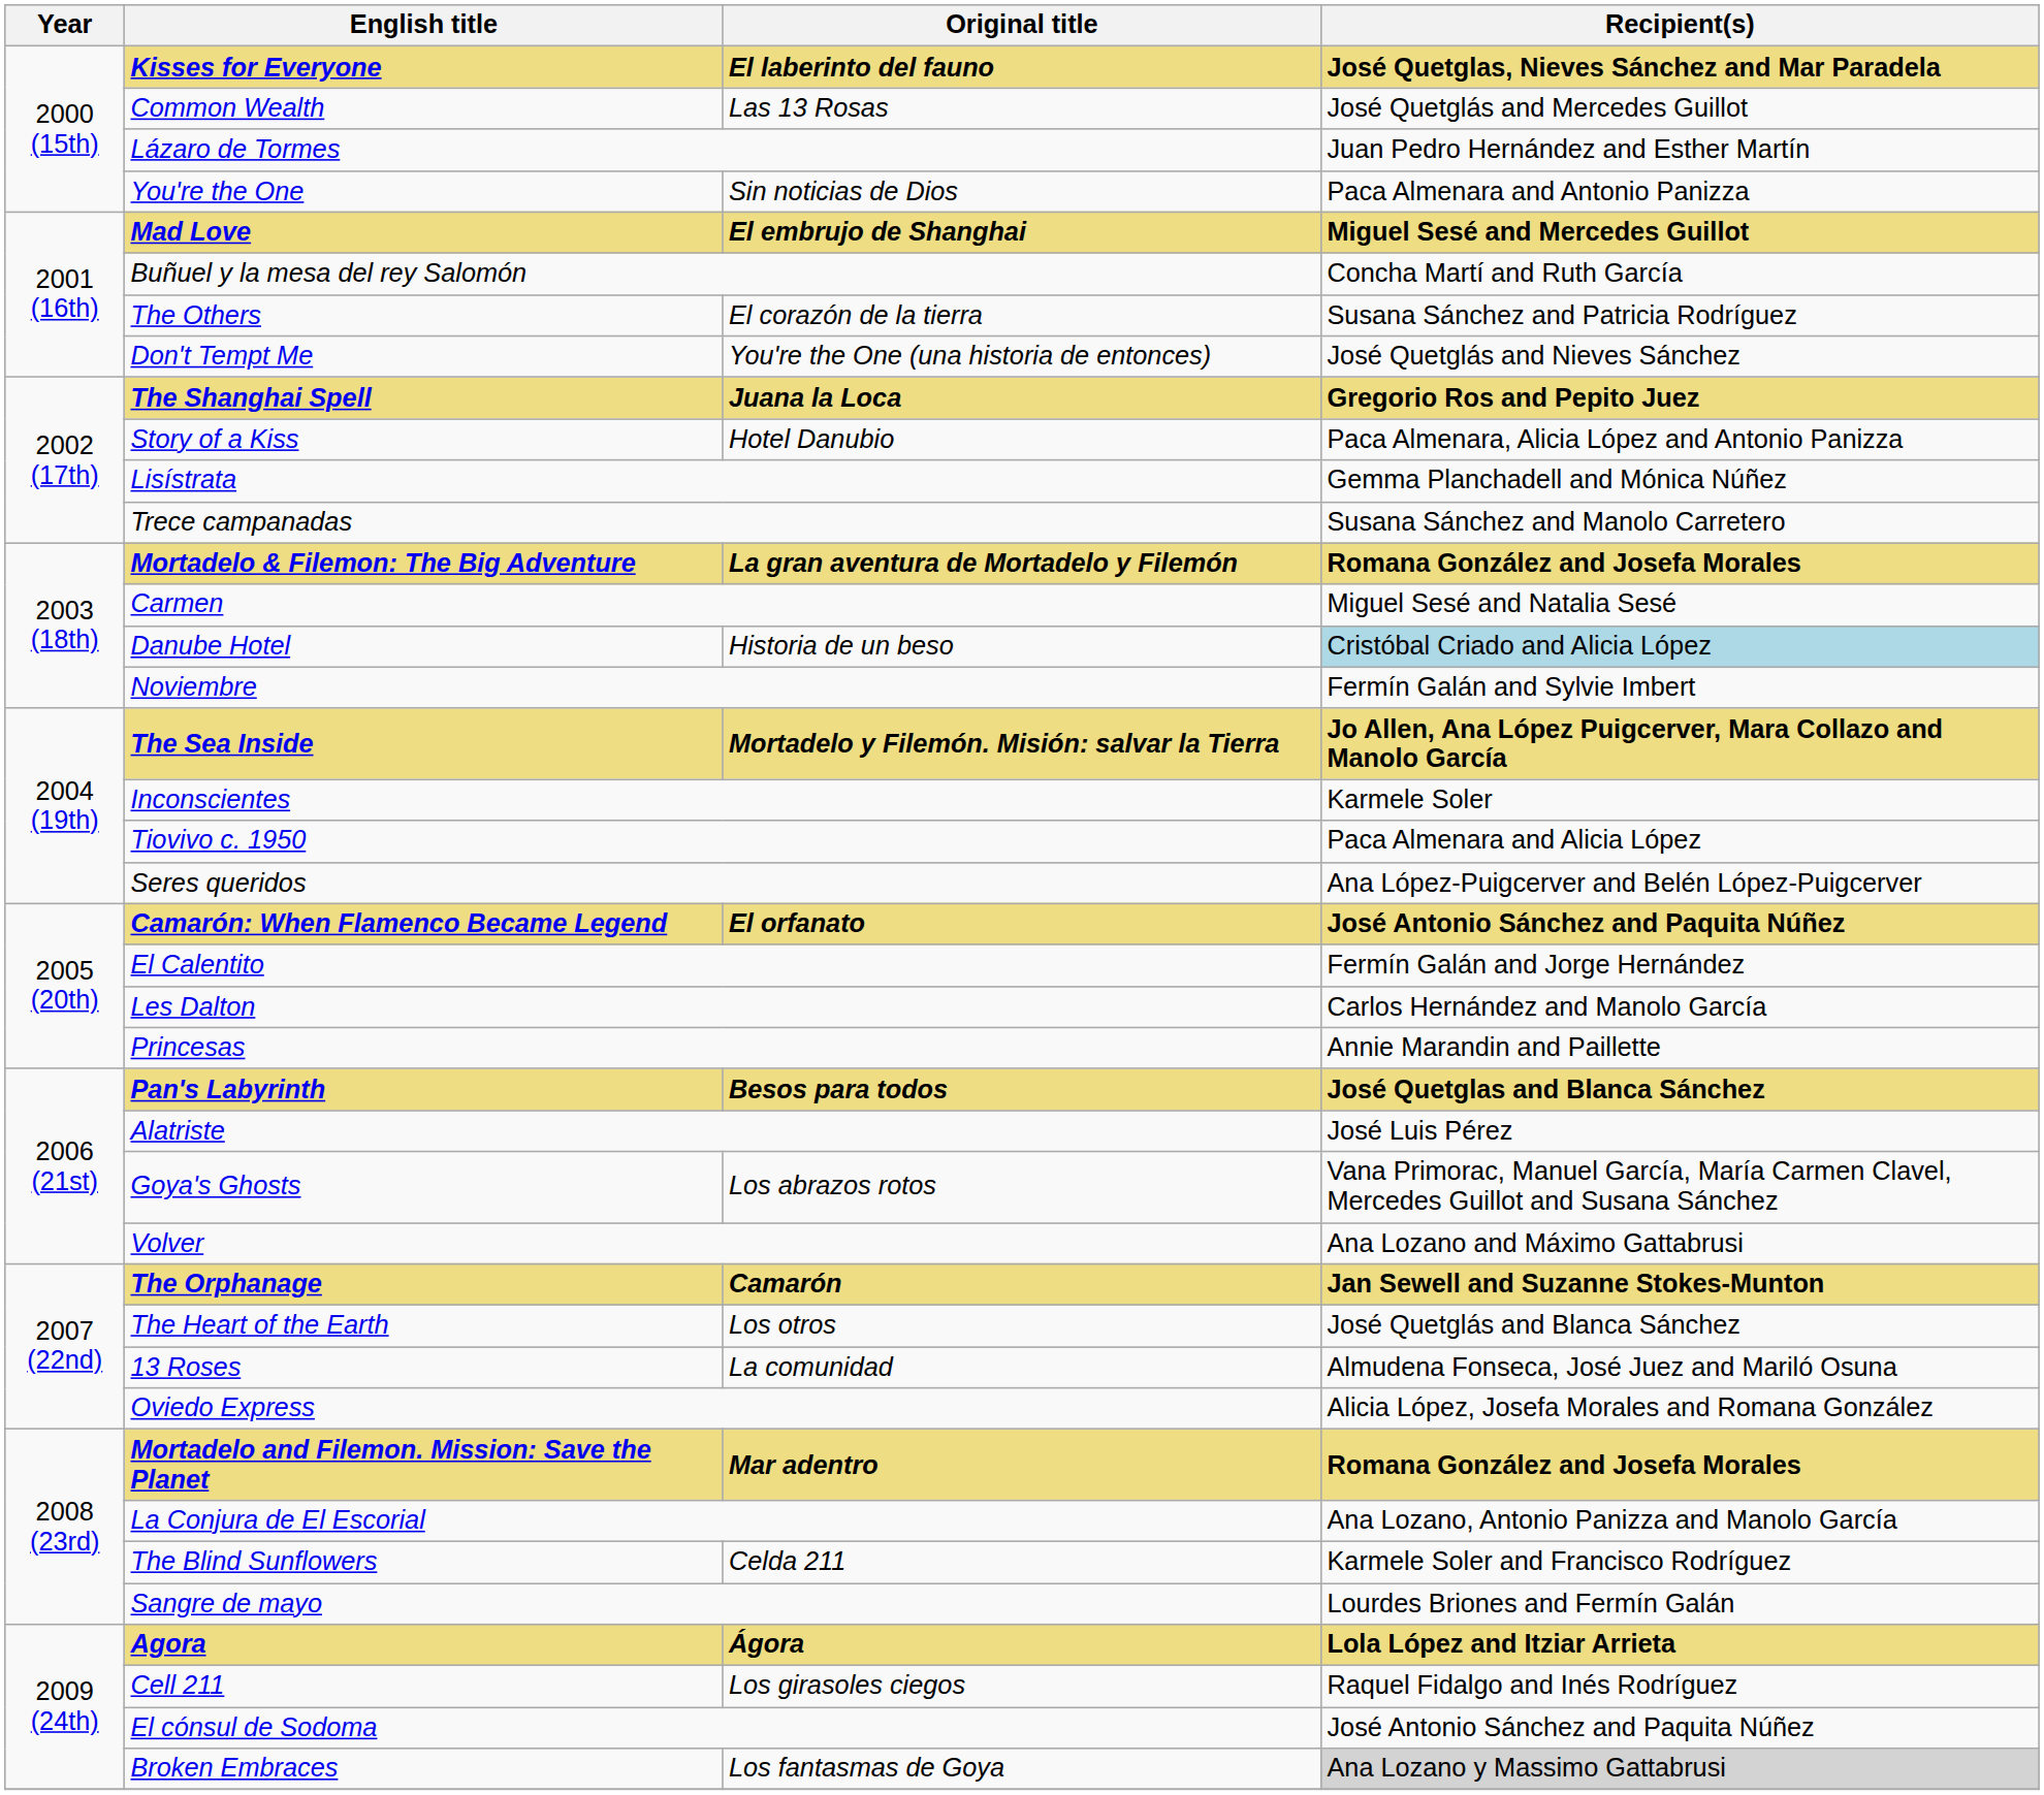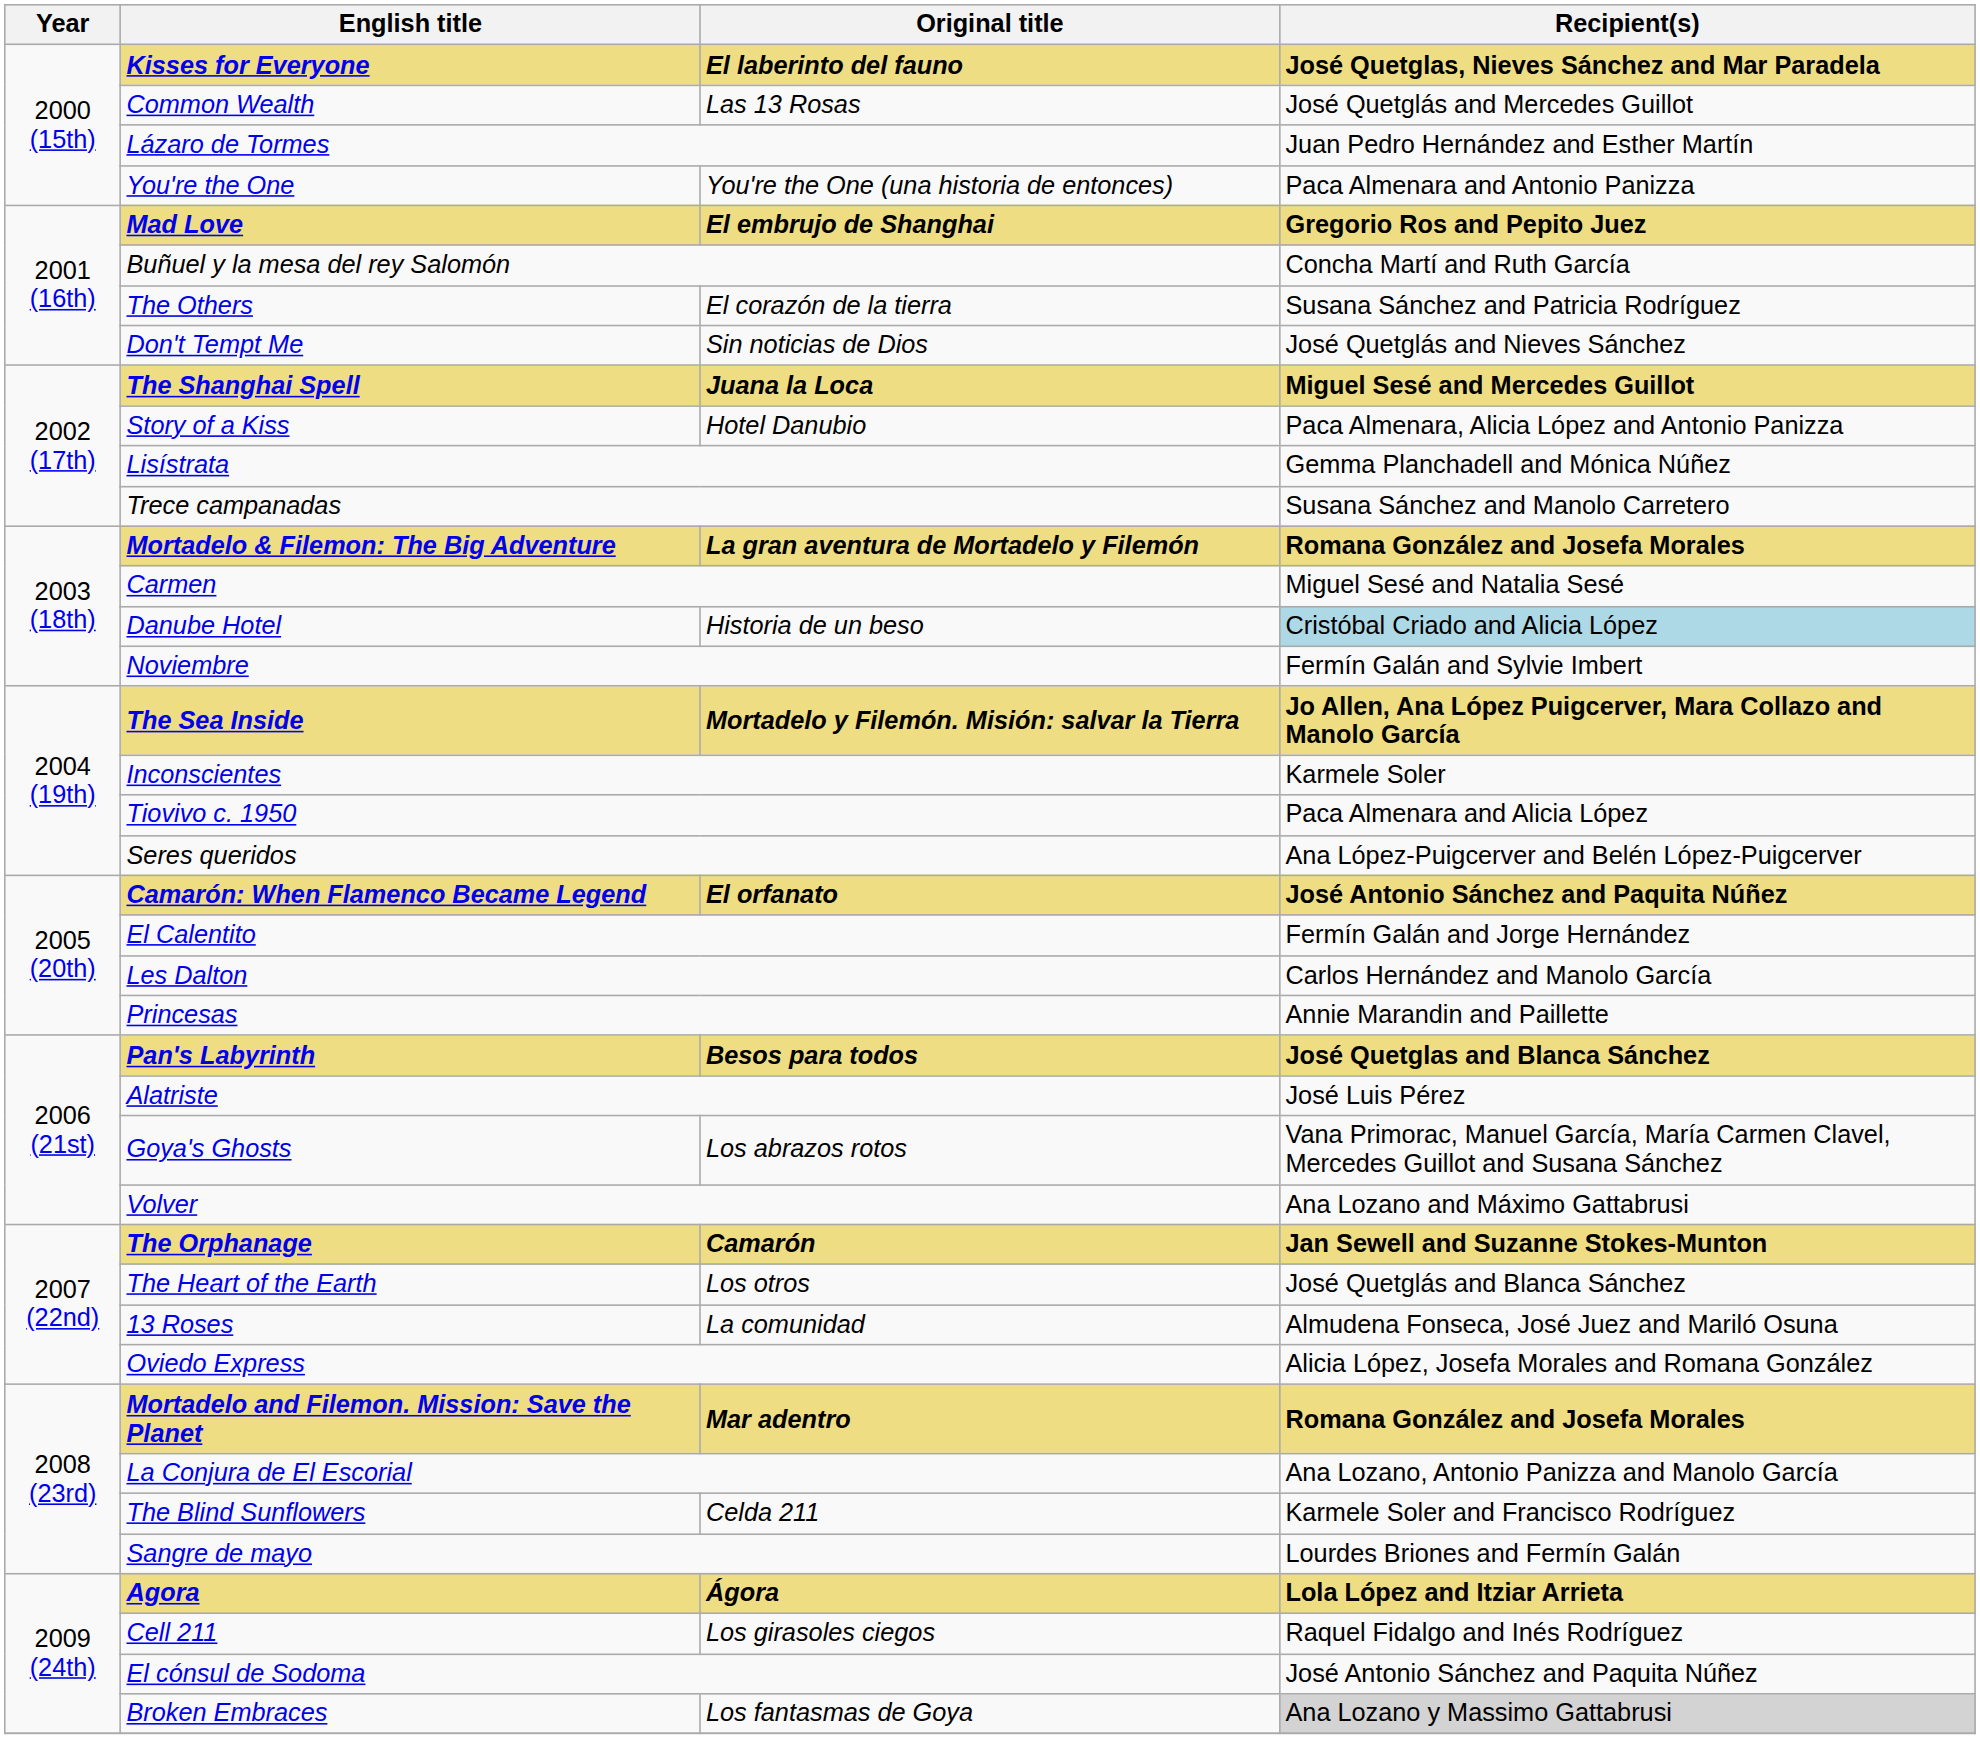 <table class="wikitable sortable" style="text-align:left;"style="width:95%">
 <tr>
 <th scope="col" style="width:5%;">Year</th>
 <th scope="col" style="width:25%;">English title</th>
 <th scope="col" style="width:25%;">Original title</th>
 <th scope="col" style="width:30%;">Recipient(s)</th>
 </tr>
 <tr>
 <td rowspan="4" style="text-align:center;">2000<br><a href='#'>(15th)</a></td>
 <td style="background:#eedd82;"><strong><em><a href='#'>Kisses for Everyone</a></em></strong></td>
 <td style="background:#eedd82;"><strong><em>El laberinto del fauno</em></strong></td>
 <td style="background:#eedd82;"><strong>José Quetglas, Nieves Sánchez and Mar Paradela</strong></td>
 </tr>
 <tr>
 <td><em><a href='#'>Common Wealth</a></em></td>
 <td><em>Las 13 Rosas</em></td>
 <td>José Quetglás and Mercedes Guillot</td>
 </tr>
 <tr>
 <td colspan="2"><em><a href='#'>Lázaro de Tormes</a></em></td>
 <td>Juan Pedro Hernández and Esther Martín</td>
 </tr>
 <tr>
 <td><em><a href='#'>You're the One</a></em></td>
-<td><em>Sin noticias de Dios</em></td>
+<td><em>You're the One (una historia de entonces)</em></td>
 <td>Paca Almenara and Antonio Panizza</td>
 </tr>
 <tr>
 <td rowspan="4" style="text-align:center;">2001<br><a href='#'>(16th)</a></td>
 <td style="background:#eedd82;"><strong><em><a href='#'>Mad Love</a></em></strong></td>
 <td style="background:#eedd82;"><strong><em>El embrujo de Shanghai</em></strong></td>
-<td style="background:#eedd82;"><strong>Miguel Sesé and Mercedes Guillot</strong></td>
+<td style="background:#eedd82;"><strong>Gregorio Ros and Pepito Juez</strong></td>
 </tr>
 <tr>
 <td colspan="2"><em>Buñuel y la mesa del rey Salomón</em></td>
 <td>Concha Martí and Ruth García</td>
 </tr>
 <tr>
 <td><em><a href='#'>The Others</a></em></td>
 <td><em>El corazón de la tierra</em></td>
 <td>Susana Sánchez and Patricia Rodríguez</td>
 </tr>
 <tr>
 <td><em><a href='#'>Don't Tempt Me</a></em></td>
-<td><em>You're the One (una historia de entonces)</em></td>
+<td><em>Sin noticias de Dios</em></td>
 <td>José Quetglás and Nieves Sánchez</td>
 </tr>
 <tr>
 <td rowspan="4" style="text-align:center;">2002<br><a href='#'>(17th)</a></td>
 <td style="background:#eedd82;"><strong><em><a href='#'>The Shanghai Spell</a></em></strong></td>
 <td style="background:#eedd82;"><strong><em>Juana la Loca</em></strong></td>
-<td style="background:#eedd82;"><strong>Gregorio Ros and Pepito Juez</strong></td>
+<td style="background:#eedd82;"><strong>Miguel Sesé and Mercedes Guillot</strong></td>
 </tr>
 <tr>
 <td><em><a href='#'>Story of a Kiss</a></em></td>
 <td><em>Hotel Danubio</em></td>
 <td>Paca Almenara, Alicia López and Antonio Panizza</td>
 </tr>
 <tr>
 <td colspan="2"><em><a href='#'>Lisístrata</a></em></td>
 <td>Gemma Planchadell and Mónica Núñez</td>
 </tr>
 <tr>
 <td colspan="2"><em>Trece campanadas</em></td>
 <td>Susana Sánchez and Manolo Carretero</td>
 </tr>
 <tr>
 <td rowspan="4" style="text-align:center;">2003<br><a href='#'>(18th)</a></td>
 <td style="background:#eedd82;"><strong><em><a href='#'>Mortadelo & Filemon: The Big Adventure</a></em></strong></td>
 <td style="background:#eedd82;"><strong><em>La gran aventura de Mortadelo y Filemón</em></strong></td>
 <td style="background:#eedd82;"><strong>Romana González and Josefa Morales</strong></td>
 </tr>
 <tr>
 <td colspan="2"><em><a href='#'>Carmen</a></em></td>
 <td>Miguel Sesé and Natalia Sesé</td>
 </tr>
 <tr>
 <td><em><a href='#'>Danube Hotel</a></em></td>
 <td><em>Historia de un beso</em></td>
 <td style="background: lightblue;">Cristóbal Criado and Alicia López</td>
 </tr>
 <tr>
 <td colspan="2"><em><a href='#'>Noviembre</a></em></td>
 <td>Fermín Galán and Sylvie Imbert</td>
 </tr>
 <tr>
 <td rowspan="4" style="text-align:center;">2004<br><a href='#'>(19th)</a></td>
 <td style="background:#eedd82;"><strong><em><a href='#'>The Sea Inside</a></em></strong></td>
 <td style="background:#eedd82;"><strong><em>Mortadelo y Filemón. Misión: salvar la Tierra</em></strong></td>
 <td style="background:#eedd82;"><strong>Jo Allen, Ana López Puigcerver, Mara Collazo and Manolo García</strong></td>
 </tr>
 <tr>
 <td colspan="2"><em><a href='#'>Inconscientes</a></em></td>
 <td>Karmele Soler</td>
 </tr>
 <tr>
 <td colspan="2"><em><a href='#'>Tiovivo c. 1950</a></em></td>
 <td>Paca Almenara and Alicia López</td>
 </tr>
 <tr>
 <td colspan="2"><em>Seres queridos</em></td>
 <td>Ana López-Puigcerver and Belén López-Puigcerver</td>
 </tr>
 <tr>
 <td rowspan="4" style="text-align:center;">2005<br><a href='#'>(20th)</a></td>
 <td style="background:#eedd82;"><strong><em><a href='#'>Camarón: When Flamenco Became Legend</a></em></strong></td>
 <td style="background:#eedd82;"><strong><em>El orfanato</em></strong></td>
 <td style="background:#eedd82;"><strong>José Antonio Sánchez and Paquita Núñez</strong></td>
 </tr>
 <tr>
 <td colspan="2"><em><a href='#'>El Calentito</a></em></td>
 <td>Fermín Galán and Jorge Hernández</td>
 </tr>
 <tr>
 <td colspan="2"><em><a href='#'>Les Dalton</a></em></td>
 <td>Carlos Hernández and Manolo García</td>
 </tr>
 <tr>
 <td colspan="2"><em><a href='#'>Princesas</a></em></td>
 <td>Annie Marandin and Paillette</td>
 </tr>
 <tr>
 <td rowspan="4" style="text-align:center;">2006<br><a href='#'>(21st)</a></td>
 <td style="background:#eedd82;"><strong><em><a href='#'>Pan's Labyrinth</a></em></strong></td>
 <td style="background:#eedd82;"><strong><em>Besos para todos</em></strong></td>
 <td style="background:#eedd82;"><strong>José Quetglas and Blanca Sánchez</strong></td>
 </tr>
 <tr>
 <td colspan="2"><em><a href='#'>Alatriste</a></em></td>
 <td>José Luis Pérez</td>
 </tr>
 <tr>
 <td><em><a href='#'>Goya's Ghosts</a></em></td>
 <td><em>Los abrazos rotos</em></td>
 <td>Vana Primorac, Manuel García, María Carmen Clavel, Mercedes Guillot and Susana Sánchez</td>
 </tr>
 <tr>
 <td colspan="2"><em><a href='#'>Volver</a></em></td>
 <td>Ana Lozano and Máximo Gattabrusi</td>
 </tr>
 <tr>
 <td rowspan="4" style="text-align:center;">2007<br><a href='#'>(22nd)</a></td>
 <td style="background:#eedd82;"><strong><em><a href='#'>The Orphanage</a></em></strong></td>
 <td style="background:#eedd82;"><strong><em>Camarón</em></strong></td>
 <td style="background:#eedd82;"><strong>Jan Sewell and Suzanne Stokes-Munton</strong></td>
 </tr>
 <tr>
 <td><em><a href='#'>The Heart of the Earth</a></em></td>
 <td><em>Los otros</em></td>
 <td>José Quetglás and Blanca Sánchez</td>
 </tr>
 <tr>
 <td><em><a href='#'>13 Roses</a></em></td>
 <td><em>La comunidad</em></td>
 <td>Almudena Fonseca, José Juez and Mariló Osuna</td>
 </tr>
 <tr>
 <td colspan="2"><em><a href='#'>Oviedo Express</a></em></td>
 <td>Alicia López, Josefa Morales and Romana González</td>
 </tr>
 <tr>
 <td rowspan="4" style="text-align:center;">2008<br><a href='#'>(23rd)</a></td>
 <td style="background:#eedd82;"><strong><em><a href='#'>Mortadelo and Filemon. Mission: Save the Planet</a></em></strong></td>
 <td style="background:#eedd82;"><strong><em>Mar adentro</em></strong></td>
 <td style="background:#eedd82;"><strong>Romana González and Josefa Morales</strong></td>
 </tr>
 <tr>
 <td colspan="2"><em><a href='#'>La Conjura de El Escorial</a></em></td>
 <td>Ana Lozano, Antonio Panizza and Manolo García</td>
 </tr>
 <tr>
 <td><em><a href='#'>The Blind Sunflowers</a></em></td>
 <td><em>Celda 211</em></td>
 <td>Karmele Soler and Francisco Rodríguez</td>
 </tr>
 <tr>
 <td colspan="2"><em><a href='#'>Sangre de mayo</a></em></td>
 <td>Lourdes Briones and Fermín Galán</td>
 </tr>
 <tr>
 <td rowspan="4" style="text-align:center;">2009<br><a href='#'>(24th)</a></td>
 <td style="background:#eedd82;"><strong><em><a href='#'>Agora</a></em></strong></td>
 <td style="background:#eedd82;"><strong><em>Ágora</em></strong></td>
 <td style="background:#eedd82;"><strong>Lola López and Itziar Arrieta</strong></td>
 </tr>
 <tr>
 <td><em><a href='#'>Cell 211</a></em></td>
 <td><em>Los girasoles ciegos</em></td>
 <td>Raquel Fidalgo and Inés Rodríguez</td>
 </tr>
 <tr>
 <td colspan="2"><em><a href='#'>El cónsul de Sodoma</a></em></td>
 <td>José Antonio Sánchez and Paquita Núñez</td>
 </tr>
 <tr>
 <td><em><a href='#'>Broken Embraces</a></em></td>
 <td><em>Los fantasmas de Goya</em></td>
 <td style="background: lightgrey;">Ana Lozano y Massimo Gattabrusi</td>
 </tr>
 <tr>
 </tr>
 </table>
